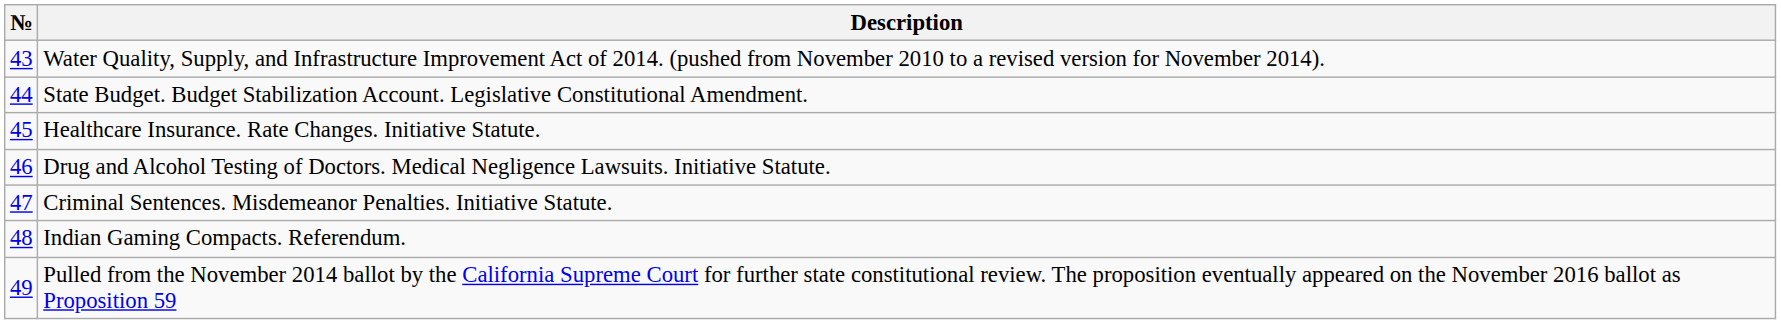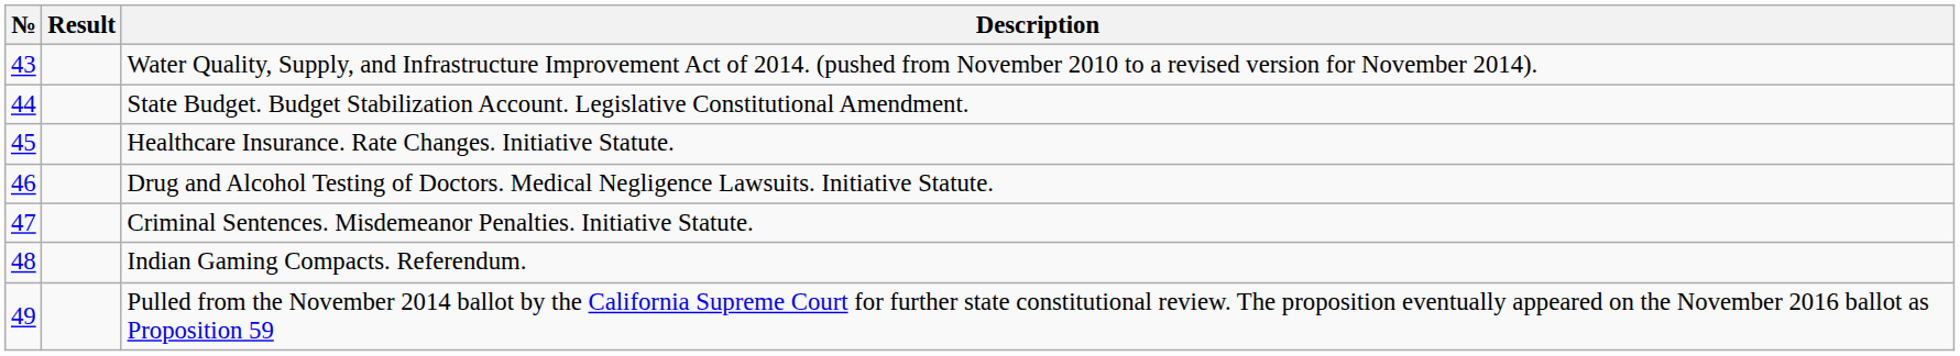 <table class="wikitable">
 <tr>
 <th scope="col">№</th>
+<th scope="col">Result</th>
 <th scope="col">Description</th>
 </tr>
 <tr>
 <td><a href='#'>43</a></td>
+<td></td>
 <td>Water Quality, Supply, and Infrastructure Improvement Act of 2014. (pushed from November 2010 to a revised version for November 2014).</td>
 </tr>
 <tr>
 <td><a href='#'>44</a></td>
+<td></td>
 <td>State Budget. Budget Stabilization Account. Legislative Constitutional Amendment.</td>
 </tr>
 <tr>
 <td><a href='#'>45</a></td>
+<td></td>
 <td>Healthcare Insurance. Rate Changes. Initiative Statute.</td>
 </tr>
 <tr>
 <td><a href='#'>46</a></td>
+<td></td>
 <td>Drug and Alcohol Testing of Doctors. Medical Negligence Lawsuits. Initiative Statute.</td>
 </tr>
 <tr>
 <td><a href='#'>47</a></td>
+<td></td>
 <td>Criminal Sentences. Misdemeanor Penalties. Initiative Statute.</td>
 </tr>
 <tr>
 <td><a href='#'>48</a></td>
+<td></td>
 <td>Indian Gaming Compacts. Referendum.</td>
 </tr>
 <tr>
 <td><a href='#'>49</a></td>
+<td></td>
 <td>Pulled from the November 2014 ballot by the <a href='#'>California Supreme Court</a> for further state constitutional review. The proposition eventually appeared on the November 2016 ballot as <a href='#'>Proposition 59</a></td>
 </tr>
 </table>
